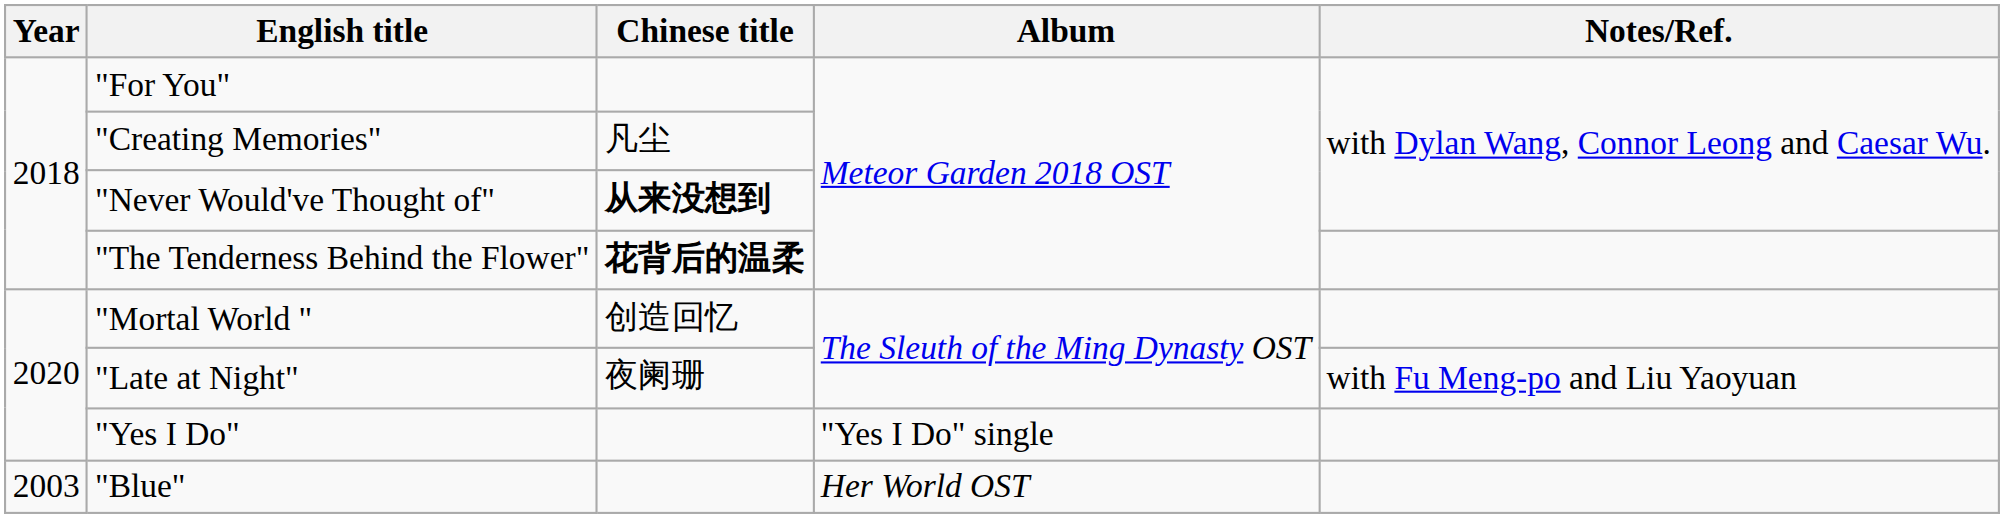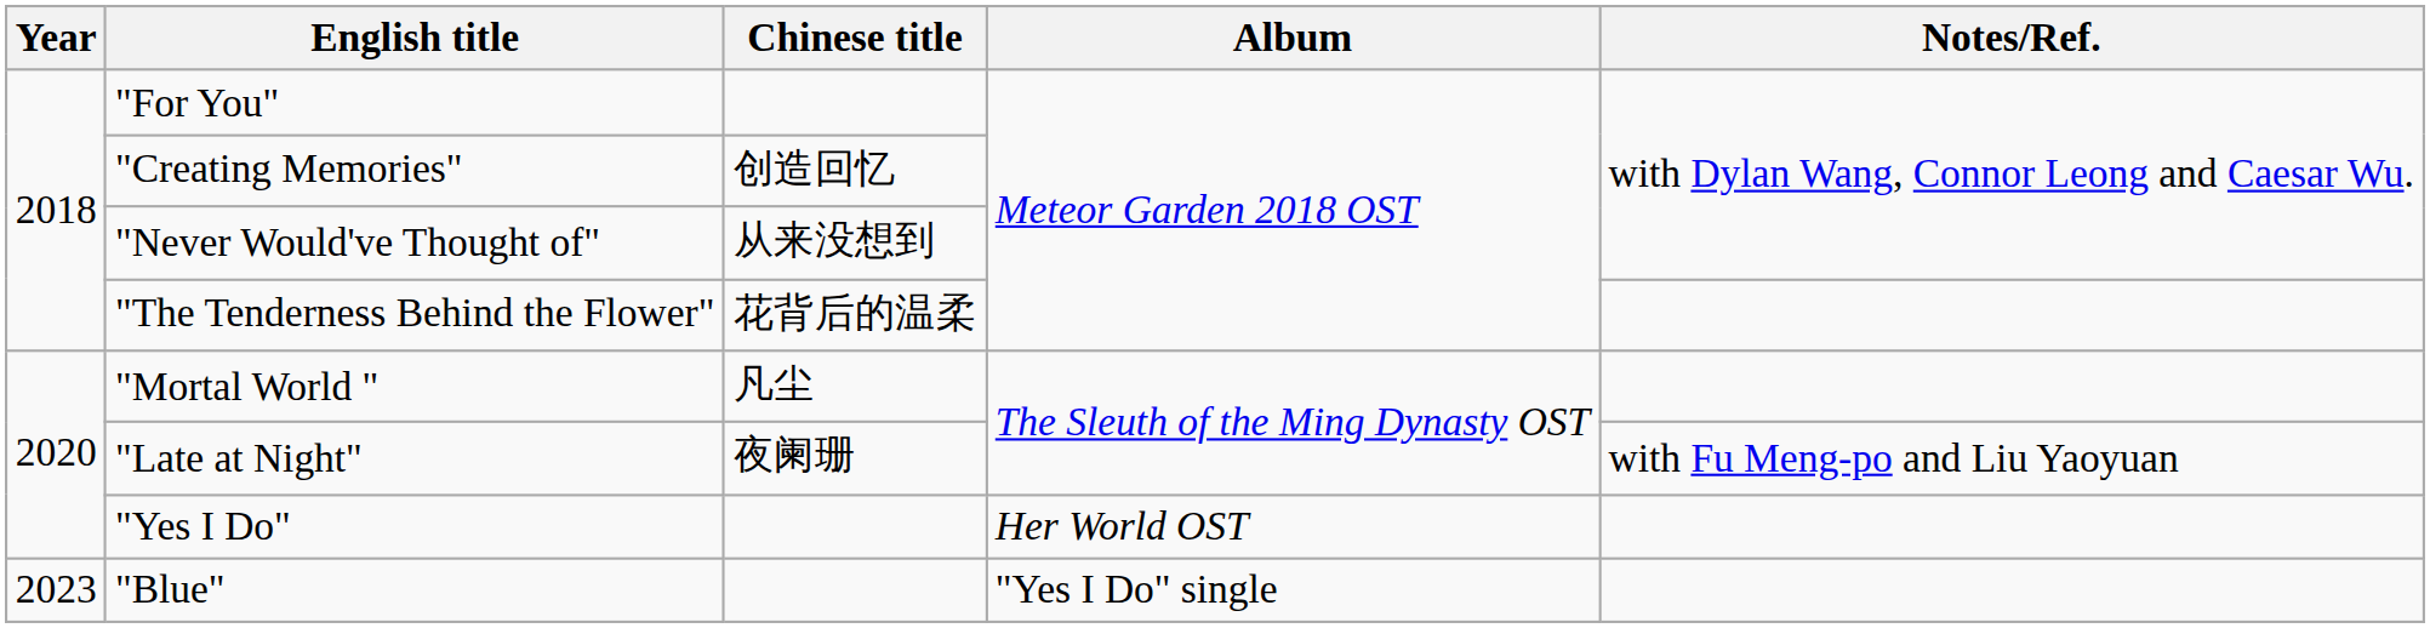 <table class="wikitable">
 <tr>
 <th>Year</th>
 <th>English title</th>
 <th>Chinese title</th>
 <th>Album</th>
 <th>Notes/Ref.</th>
 </tr>
 <tr>
 <td rowspan=4>2018</td>
 <td>"For You"</td>
 <td></td>
 <td rowspan=4><em><a href='#'>Meteor Garden 2018 OST</a></em></td>
 <td rowspan=3>with <a href='#'>Dylan Wang</a>, <a href='#'>Connor Leong</a> and <a href='#'>Caesar Wu</a>.</td>
 </tr>
 <tr>
 <td>"Creating Memories"</td>
-<td>凡尘</td>
+<td>创造回忆</td>
 </tr>
 <tr>
 <td>"Never Would've Thought of"</td>
-<td><strong>从来没想到</strong></td>
+<td>从来没想到</td>
 </tr>
 <tr>
 <td>"The Tenderness Behind the Flower"</td>
-<td><strong>花背后的温柔</strong></td>
+<td>花背后的温柔</td>
 <td></td>
 </tr>
 <tr>
 <td rowspan="3">2020</td>
 <td>"Mortal World "</td>
-<td>创造回忆</td>
+<td>凡尘</td>
 <td rowspan=2><em><a href='#'>The Sleuth of the Ming Dynasty</a> OST</em></td>
 <td></td>
 </tr>
 <tr>
 <td>"Late at Night"</td>
 <td>夜阑珊</td>
 <td>with <a href='#'>Fu Meng-po</a> and Liu Yaoyuan</td>
 </tr>
 <tr>
 <td>"Yes I Do"</td>
 <td></td>
-<td>"Yes I Do" single</td>
+<td rowspan=1><em>Her World OST</em></td>
 <td></td>
 </tr>
 <tr>
-<td rowspan=1>2003</td>
+<td rowspan=1>2023</td>
 <td>"Blue"</td>
 <td></td>
-<td rowspan=1><em>Her World OST</em></td>
+<td>"Yes I Do" single</td>
 </tr>
 </table>
